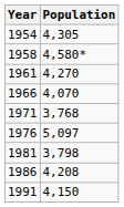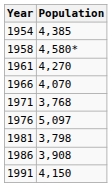 <table class="wikitable">
 <tr>
 <th>Year</th>
 <th>Population</th>
 </tr>
 <tr>
 <td>1954</td>
-<td>4,305</td>
+<td>4,385</td>
 </tr>
 <tr>
 <td>1958</td>
 <td>4,580*</td>
 </tr>
 <tr>
 <td>1961</td>
 <td>4,270</td>
 </tr>
 <tr>
 <td>1966</td>
 <td>4,070</td>
 </tr>
 <tr>
 <td>1971</td>
 <td>3,768</td>
 </tr>
 <tr>
 <td>1976</td>
 <td>5,097</td>
 </tr>
 <tr>
 <td>1981</td>
 <td>3,798</td>
 </tr>
 <tr>
 <td>1986</td>
-<td>4,208</td>
+<td>3,908</td>
 </tr>
 <tr>
 <td>1991</td>
 <td>4,150</td>
 </tr>
 </table>
